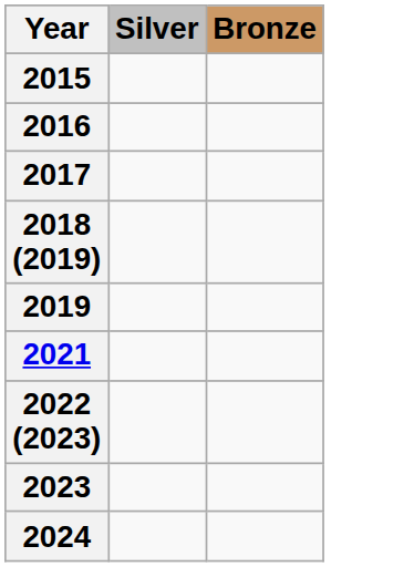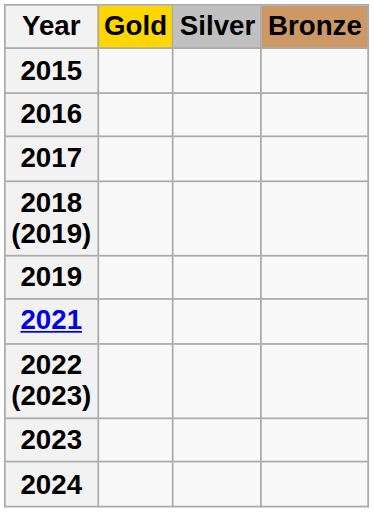 <table class="wikitable">
 <tr>
 <th align="center">Year</th>
+<td align="center"  bgcolor="gold"><strong>Gold</strong></td>
 <td align="center"  bgcolor="silver"><strong>Silver</strong></td>
 <td align="center"  bgcolor="#CC9966"><strong>Bronze</strong></td>
 </tr>
 <tr>
 <th>2015</th>
 <td></td>
 <td></td>
+<td></td>
 </tr>
 <tr>
 <th>2016</th>
+<td></td>
 <td></td>
 <td></td>
 </tr>
 <tr>
 <th>2017</th>
 <td></td>
 <td></td>
+<td></td>
 </tr>
 <tr>
 <th>2018<br>(2019)</th>
+<td></td>
 <td></td>
 <td></td>
 </tr>
 <tr>
 <th>2019</th>
 <td></td>
 <td></td>
+<td></td>
 </tr>
 <tr>
 <th><a href='#'>2021</a></th>
+<td></td>
 <td></td>
 <td></td>
 </tr>
 <tr>
 <th>2022<br>(2023)</th>
 <td></td>
 <td></td>
+<td></td>
 </tr>
 <tr>
 <th>2023</th>
+<td></td>
 <td></td>
 <td></td>
 </tr>
 <tr>
 <th>2024</th>
 <td></td>
 <td></td>
+<td></td>
 </tr>
 </table>
